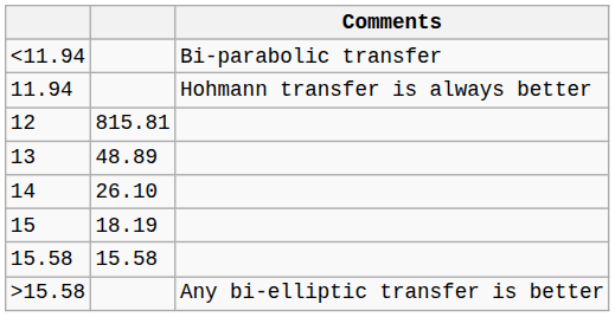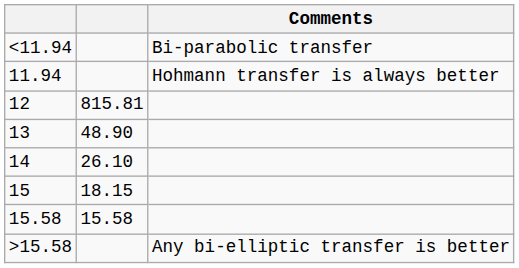 <table class="wikitable">
 <tr>
 <th></th>
 <th></th>
 <th>Comments</th>
 </tr>
 <tr>
 <td><11.94</td>
 <td></td>
 <td>Bi-parabolic transfer</td>
 </tr>
 <tr>
 <td>11.94</td>
 <td></td>
 <td>Hohmann transfer is always better</td>
 </tr>
 <tr>
 <td>12</td>
 <td>815.81</td>
 <td></td>
 </tr>
 <tr>
 <td>13</td>
-<td>48.89</td>
+<td>48.90</td>
 <td></td>
 </tr>
 <tr>
 <td>14</td>
 <td>26.10</td>
 <td></td>
 </tr>
 <tr>
 <td>15</td>
-<td>18.19</td>
+<td>18.15</td>
 <td></td>
 </tr>
 <tr>
 <td>15.58</td>
 <td>15.58</td>
 <td></td>
 </tr>
 <tr>
 <td>>15.58</td>
 <td></td>
 <td>Any bi-elliptic transfer is better</td>
 </tr>
 </table>
